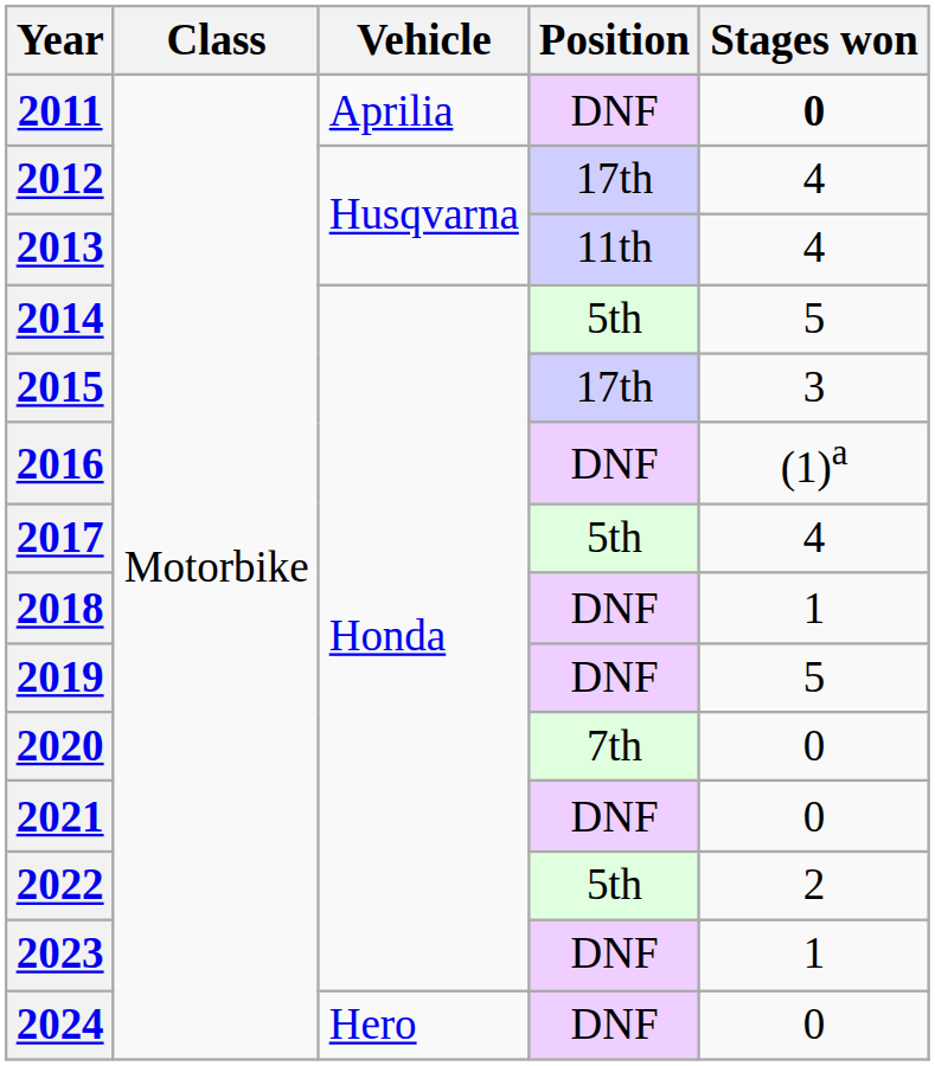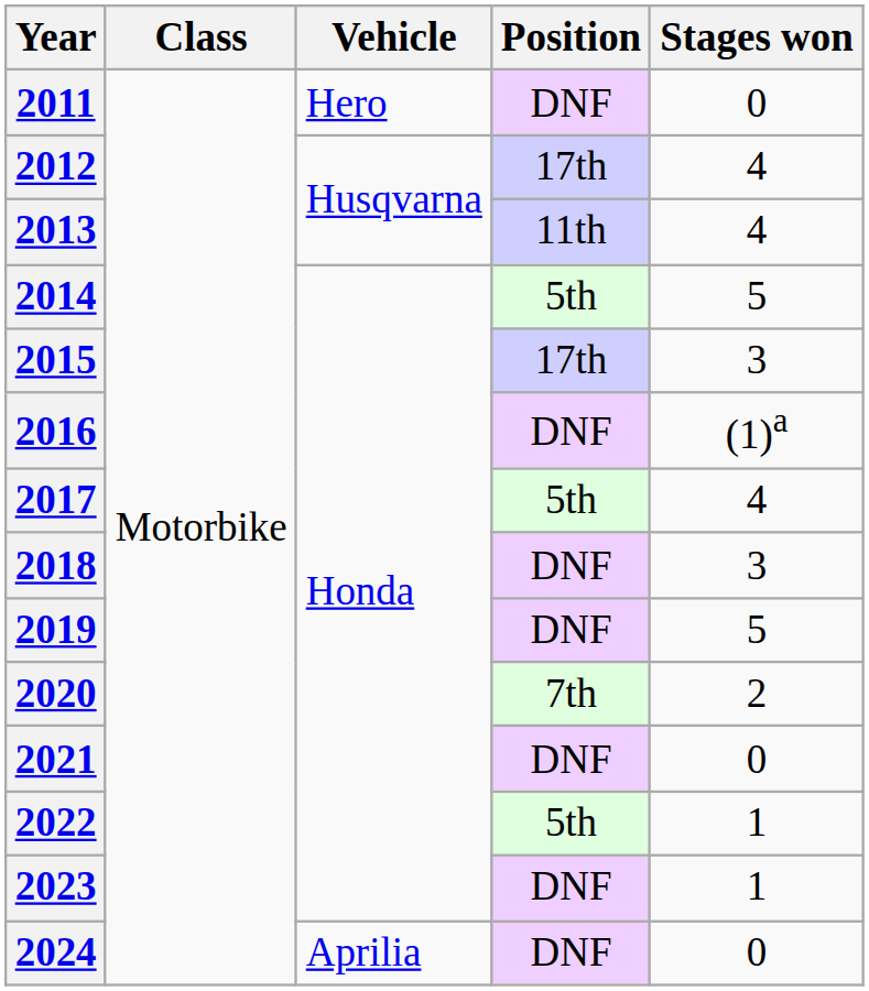 <table class="wikitable">
 <tr>
 <th>Year</th>
 <th>Class</th>
 <th>Vehicle</th>
 <th>Position</th>
 <th>Stages won</th>
 </tr>
 <tr>
 <th><a href='#'>2011</a></th>
 <td rowspan=14>Motorbike</td>
-<td> <a href='#'>Aprilia</a></td>
+<td> <a href='#'>Hero</a></td>
 <td align="center" style="background:#EFCFFF;">DNF</td>
-<td align="center"><strong>0</strong></td>
+<td align="center">0</td>
 </tr>
 <tr>
 <th><a href='#'>2012</a></th>
 <td rowspan=2> <a href='#'>Husqvarna</a></td>
 <td align="center" style="background:#CFCFFF;">17th</td>
 <td align="center">4</td>
 </tr>
 <tr>
 <th><a href='#'>2013</a></th>
 <td align="center" style="background:#CFCFFF;">11th</td>
 <td align="center">4</td>
 </tr>
 <tr>
 <th><a href='#'>2014</a></th>
 <td rowspan=10> <a href='#'>Honda</a></td>
 <td align="center" style="background:#DFFFDF;">5th</td>
 <td align="center">5</td>
 </tr>
 <tr>
 <th><a href='#'>2015</a></th>
 <td align="center" style="background:#CFCFFF;">17th</td>
 <td align="center">3</td>
 </tr>
 <tr>
 <th><a href='#'>2016</a></th>
 <td align="center" style="background:#EFCFFF;">DNF</td>
 <td align="center">(1)<sup>a</sup></td>
 </tr>
 <tr>
 <th><a href='#'>2017</a></th>
 <td align="center" style="background:#DFFFDF;">5th</td>
 <td align="center">4</td>
 </tr>
 <tr>
 <th><a href='#'>2018</a></th>
 <td align="center" style="background:#EFCFFF;">DNF</td>
-<td align="center">1</td>
+<td align="center">3</td>
 </tr>
 <tr>
 <th><a href='#'>2019</a></th>
 <td align="center" style="background:#EFCFFF;">DNF</td>
 <td align="center">5</td>
 </tr>
 <tr>
 <th><a href='#'>2020</a></th>
 <td align="center" style="background:#DFFFDF;">7th</td>
-<td align="center">0</td>
+<td align="center">2</td>
 </tr>
 <tr>
 <th><a href='#'>2021</a></th>
 <td align="center" style="background:#EFCFFF;">DNF</td>
 <td align="center">0</td>
 </tr>
 <tr>
 <th><a href='#'>2022</a></th>
 <td align="center" style="background:#DFFFDF;">5th</td>
-<td align="center">2</td>
+<td align="center">1</td>
 </tr>
 <tr>
 <th><a href='#'>2023</a></th>
 <td align="center" style="background:#EFCFFF;">DNF</td>
 <td align="center">1</td>
 </tr>
 <tr>
 <th><a href='#'>2024</a></th>
-<td> <a href='#'>Hero</a></td>
+<td> <a href='#'>Aprilia</a></td>
 <td align="center" style="background:#EFCFFF;">DNF</td>
 <td align="center">0</td>
 </tr>
 </table>
